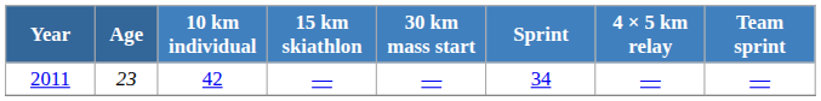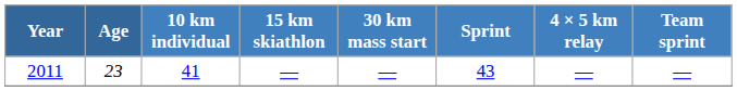 <table class="wikitable" style="font-size:95%; text-align:center; border:grey solid 1px; border-collapse:collapse; background:#ffffff;">
 <tr>
 <th style="background-color:#369; color:white; width:60px;"> Year </th>
 <th style="background-color:#369; color:white; width:40px;"> Age </th>
 <th style="background-color:#4180be; color:white; width:75px;"> 10 km <br> individual </th>
 <th style="background-color:#4180be; color:white; width:75px;"> 15 km <br> skiathlon </th>
 <th style="background-color:#4180be; color:white; width:75px;"> 30 km <br> mass start </th>
 <th style="background-color:#4180be; color:white; width:75px;"> Sprint </th>
 <th style="background-color:#4180be; color:white; width:75px;"> 4 × 5 km <br> relay </th>
 <th style="background-color:#4180be; color:white; width:75px;"> Team <br> sprint </th>
 </tr>
 <tr>
 <td><a href='#'>2011</a></td>
 <td><em>23</em></td>
-<td><a href='#'>42</a></td>
+<td><a href='#'>41</a></td>
 <td><a href='#'>—</a></td>
 <td><a href='#'>—</a></td>
-<td><a href='#'>34</a></td>
+<td><a href='#'>43</a></td>
 <td><a href='#'>—</a></td>
 <td><a href='#'>—</a></td>
 </tr>
 <tr>
 </tr>
 </table>
